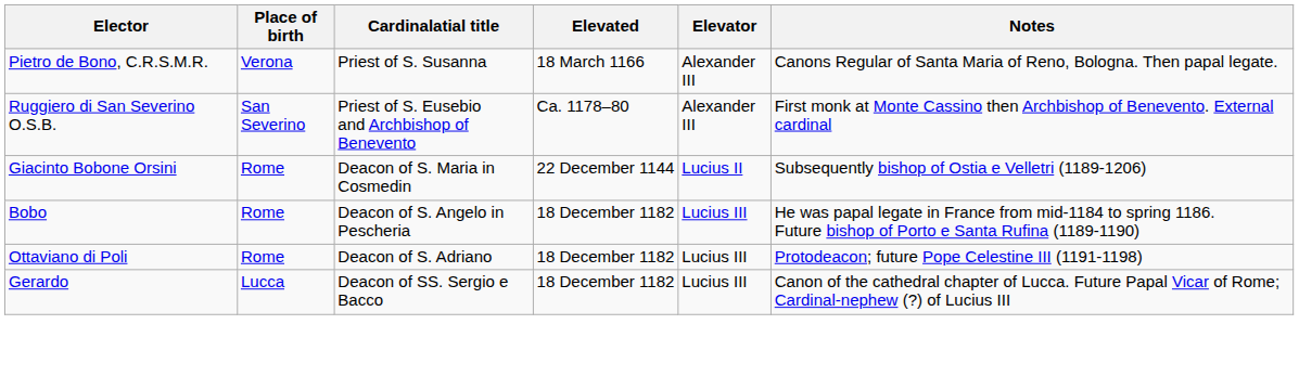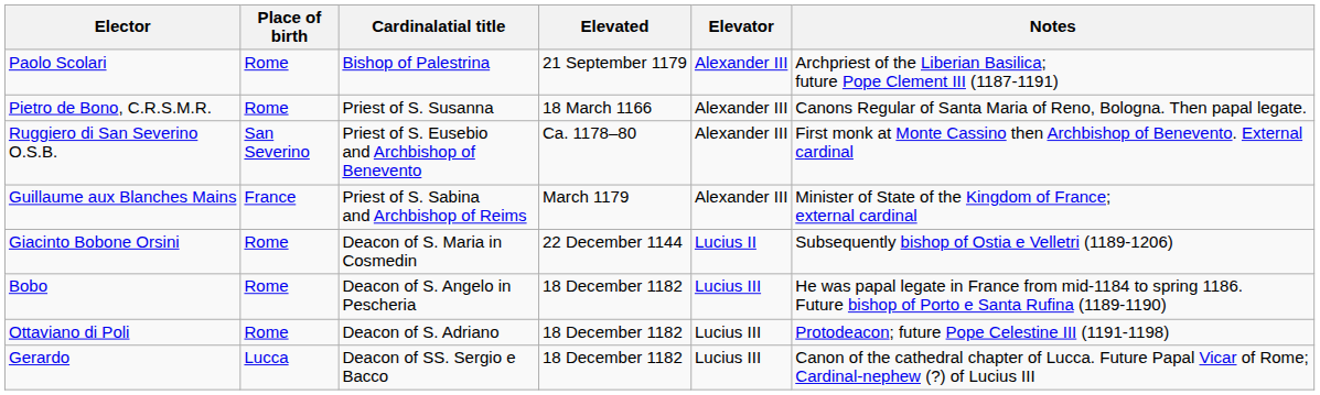 <table class="wikitable sortable" style="width:100%">
 <tr>
 <th width="*">Elector</th>
 <th width="*">Place of birth</th>
 <th width="*">Cardinalatial title</th>
 <th width="*">Elevated</th>
 <th width="*">Elevator</th>
 <th width="*">Notes</th>
 </tr>
 <tr valign="top">
+<td><a href='#'>Paolo Scolari</a></td>
+<td><a href='#'>Rome</a></td>
+<td><a href='#'>Bishop of Palestrina</a></td>
+<td>21 September 1179</td>
+<td><a href='#'>Alexander III</a></td>
+<td>Archpriest of the <a href='#'>Liberian Basilica</a>;<br>future <a href='#'>Pope Clement III</a> (1187-1191)</td>
+</tr>
+<tr valign="top">
 <td><a href='#'>Pietro de Bono</a>, C.R.S.M.R.</td>
-<td><a href='#'>Verona</a></td>
+<td><a href='#'>Rome</a></td>
 <td>Priest of S. Susanna</td>
 <td>18 March 1166</td>
 <td>Alexander III</td>
 <td>Canons Regular of Santa Maria of Reno, Bologna. Then papal legate.</td>
 </tr>
 <tr valign="top">
 <td><a href='#'>Ruggiero&nbsp;di&nbsp;San Severino</a> O.S.B.</td>
 <td><a href='#'>San Severino</a></td>
 <td>Priest of S. Eusebio<br> and <a href='#'>Archbishop of Benevento</a></td>
 <td>Ca. 1178–80</td>
 <td>Alexander III</td>
 <td>First monk at <a href='#'>Monte Cassino</a> then <a href='#'>Archbishop of Benevento</a>. <a href='#'>External cardinal</a></td>
+</tr>
+<tr valign="top">
+<td><a href='#'>Guillaume aux Blanches Mains</a></td>
+<td><a href='#'>France</a></td>
+<td>Priest of S. Sabina<br> and <a href='#'>Archbishop of Reims</a></td>
+<td>March 1179</td>
+<td>Alexander III</td>
+<td>Minister of State of the <a href='#'>Kingdom of France</a>;<br><a href='#'>external cardinal</a></td>
 </tr>
 <tr valign="top">
 <td><a href='#'>Giacinto Bobone Orsini</a></td>
 <td><a href='#'>Rome</a></td>
 <td>Deacon of S. Maria in Cosmedin</td>
 <td>22 December 1144</td>
 <td><a href='#'>Lucius II</a></td>
 <td>Subsequently <a href='#'>bishop of Ostia e Velletri</a> (1189-1206)</td>
 </tr>
 <tr valign="top">
 <td><a href='#'>Bobo</a></td>
 <td><a href='#'>Rome</a></td>
 <td>Deacon of S. Angelo in Pescheria</td>
 <td>18 December 1182</td>
 <td><a href='#'>Lucius III</a></td>
 <td>He was papal legate in France from mid-1184 to spring 1186.<br>Future <a href='#'>bishop of Porto e Santa Rufina</a> (1189-1190)</td>
 </tr>
 <tr valign="top">
 <td><a href='#'>Ottaviano di Poli</a></td>
 <td><a href='#'>Rome</a></td>
 <td>Deacon of S. Adriano</td>
 <td>18 December 1182</td>
 <td>Lucius III</td>
 <td><a href='#'>Protodeacon</a>; future <a href='#'>Pope Celestine III</a> (1191-1198)</td>
 </tr>
 <tr valign="top">
 <td><a href='#'>Gerardo</a></td>
 <td><a href='#'>Lucca</a></td>
 <td>Deacon of SS. Sergio e Bacco</td>
 <td>18 December 1182</td>
 <td>Lucius III</td>
 <td>Canon of the cathedral chapter of Lucca. Future Papal <a href='#'>Vicar</a> of Rome; <a href='#'>Cardinal-nephew</a> (?) of Lucius III</td>
 </tr>
 </table>
